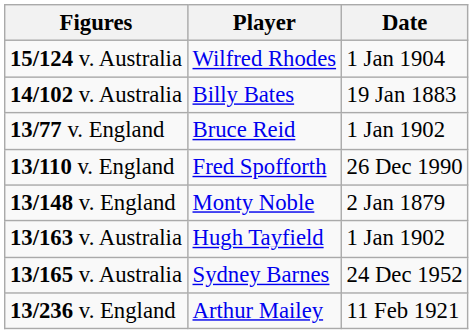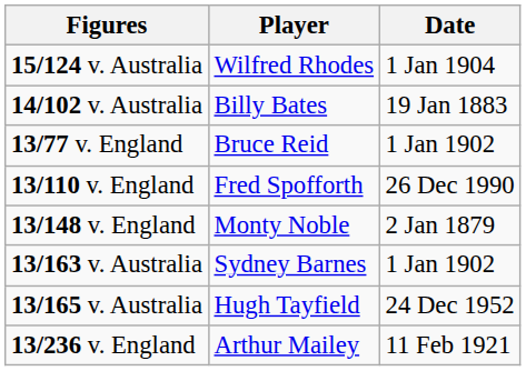 <table class="wikitable">
 <tr>
 <th>Figures</th>
 <th>Player</th>
 <th>Date</th>
 </tr>
 <tr>
 <td><strong>15/124</strong> v. Australia</td>
 <td> <a href='#'>Wilfred Rhodes</a></td>
 <td>1 Jan 1904</td>
 </tr>
 <tr>
 <td><strong>14/102</strong> v. Australia</td>
 <td> <a href='#'>Billy Bates</a></td>
 <td>19 Jan 1883</td>
 </tr>
 <tr>
 <td><strong>13/77</strong> v. England</td>
 <td> <a href='#'>Bruce Reid</a></td>
 <td>1 Jan 1902</td>
 </tr>
 <tr>
 <td><strong>13/110</strong> v. England</td>
 <td> <a href='#'>Fred Spofforth</a></td>
 <td>26 Dec 1990</td>
 </tr>
 <tr>
 <td><strong>13/148</strong> v. England</td>
 <td> <a href='#'>Monty Noble</a></td>
 <td>2 Jan 1879</td>
 </tr>
 <tr>
 <td><strong>13/163</strong> v. Australia</td>
-<td> <a href='#'>Hugh Tayfield</a></td>
+<td> <a href='#'>Sydney Barnes</a></td>
 <td>1 Jan 1902</td>
 </tr>
 <tr>
 <td><strong>13/165</strong> v. Australia</td>
-<td> <a href='#'>Sydney Barnes</a></td>
+<td> <a href='#'>Hugh Tayfield</a></td>
 <td>24 Dec 1952</td>
 </tr>
 <tr>
 <td><strong>13/236</strong> v. England</td>
 <td> <a href='#'>Arthur Mailey</a></td>
 <td>11 Feb 1921</td>
 </tr>
 </table>
